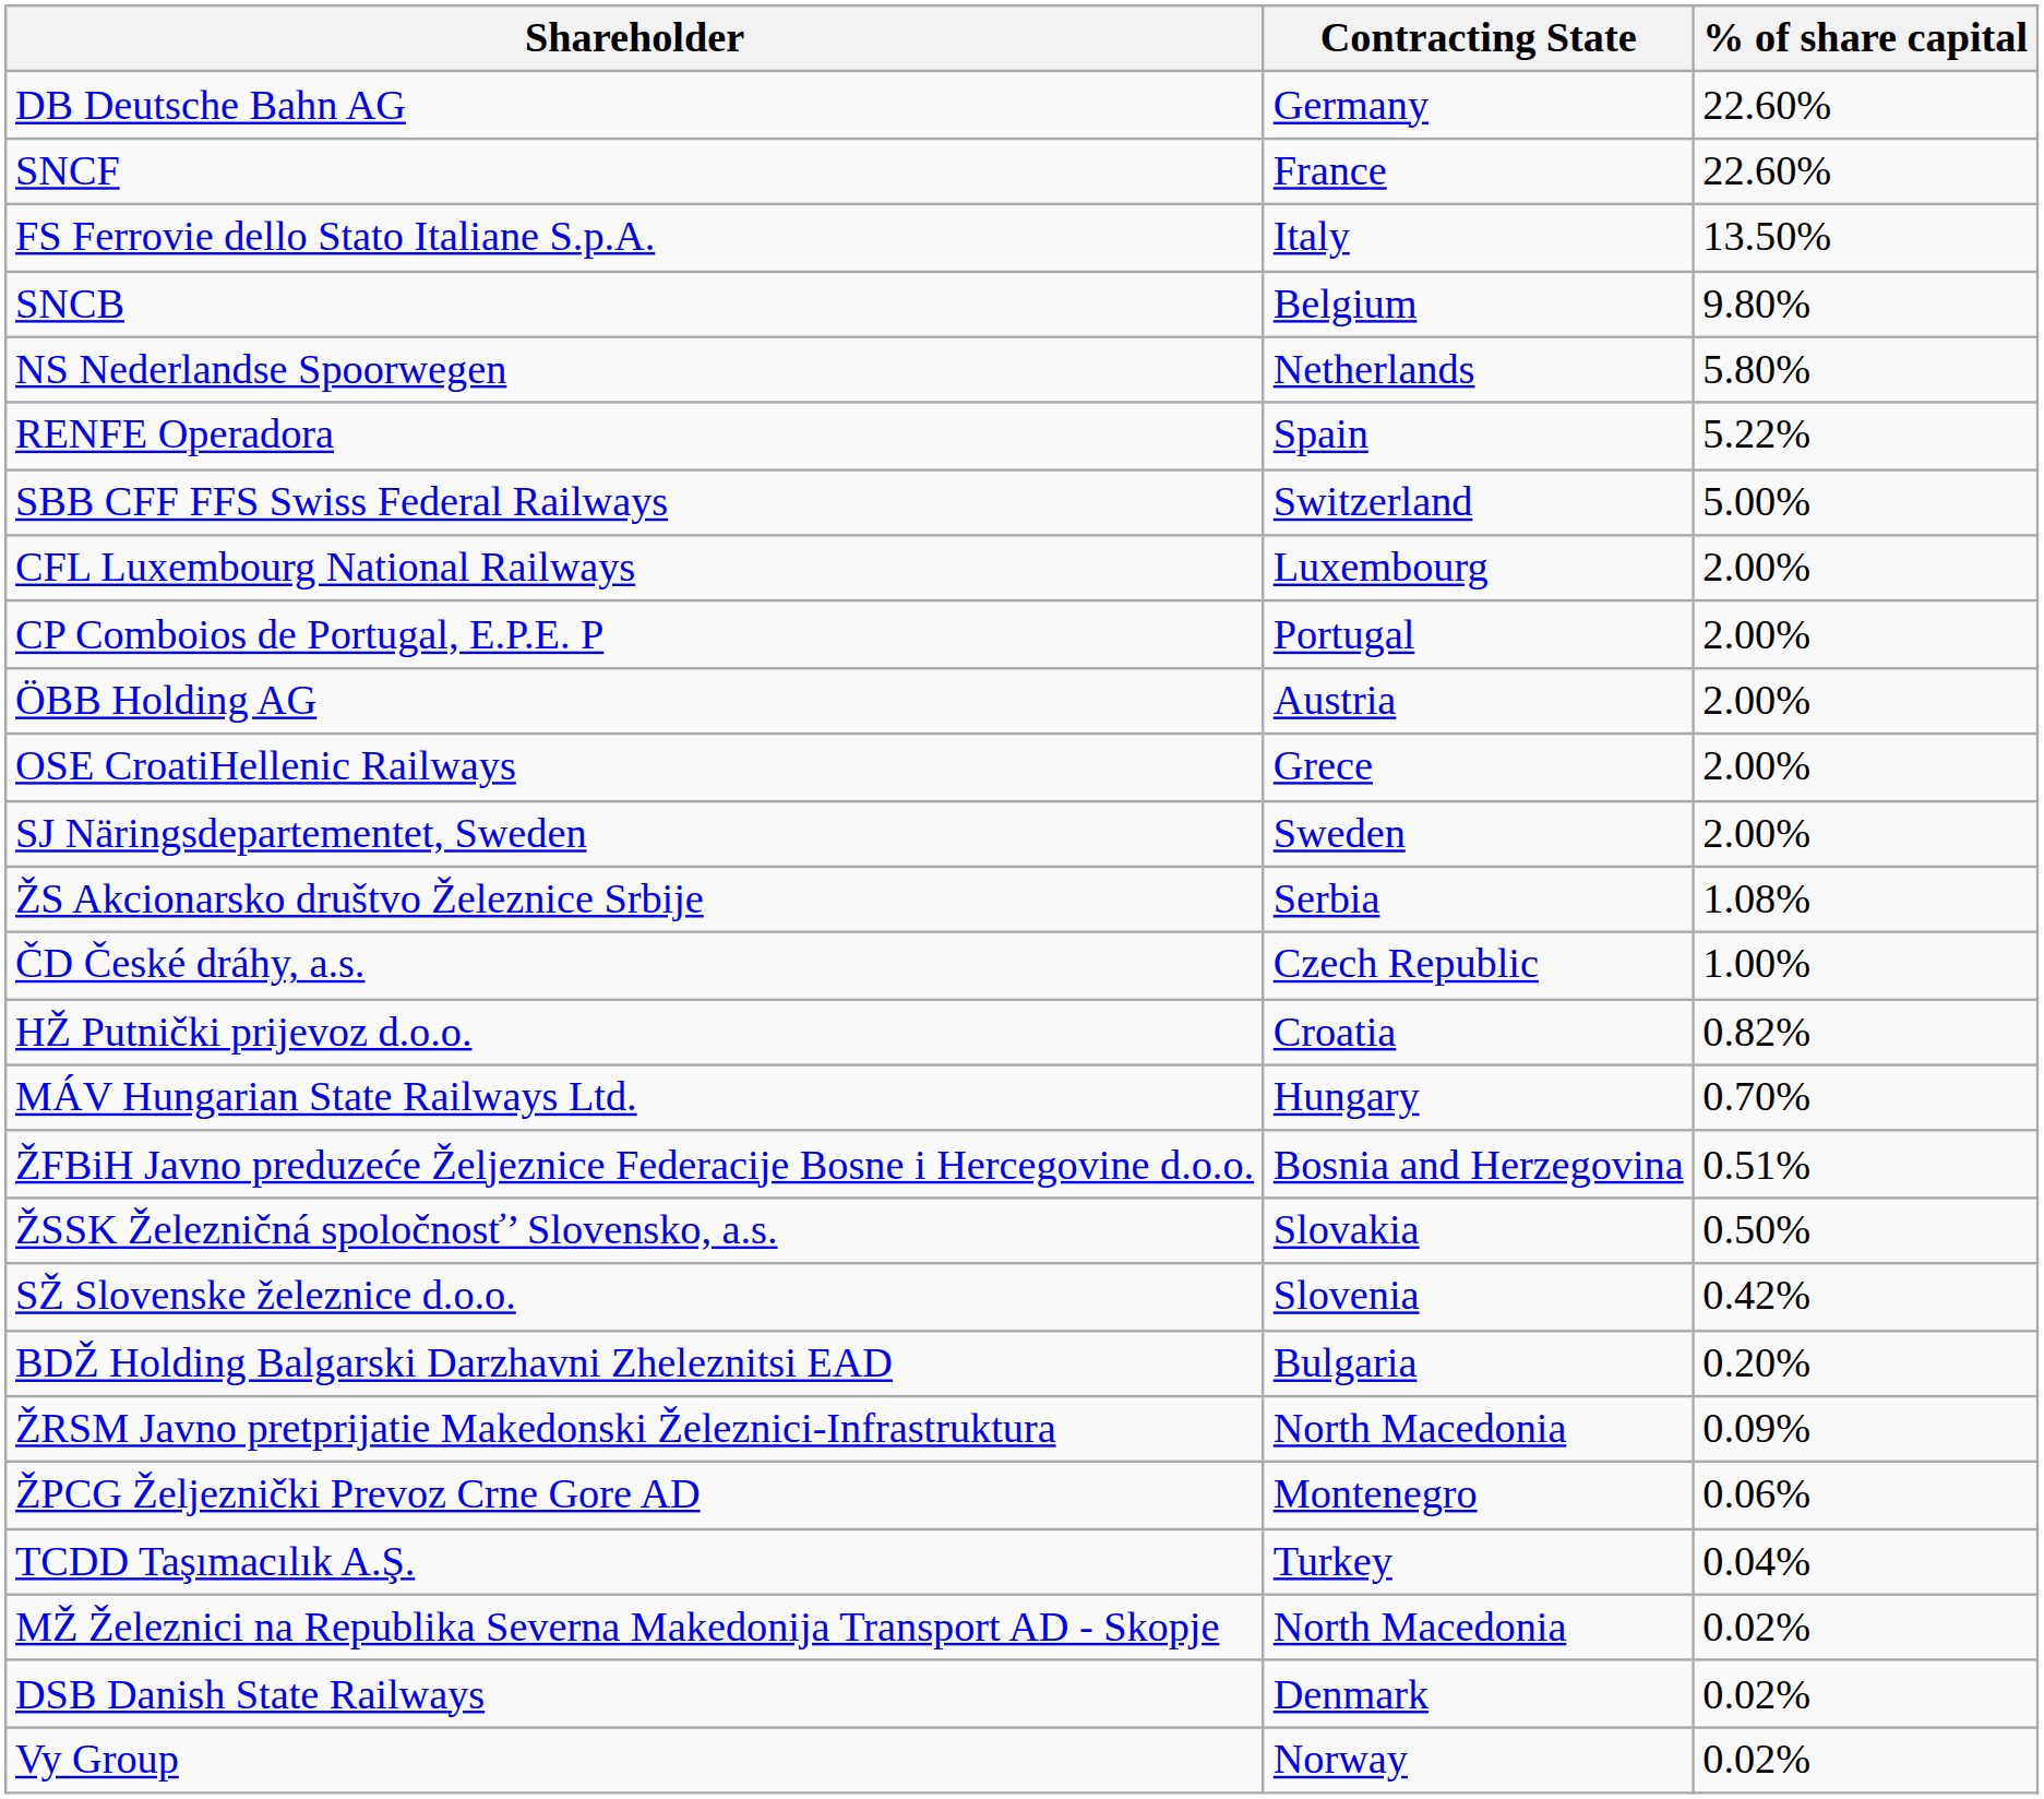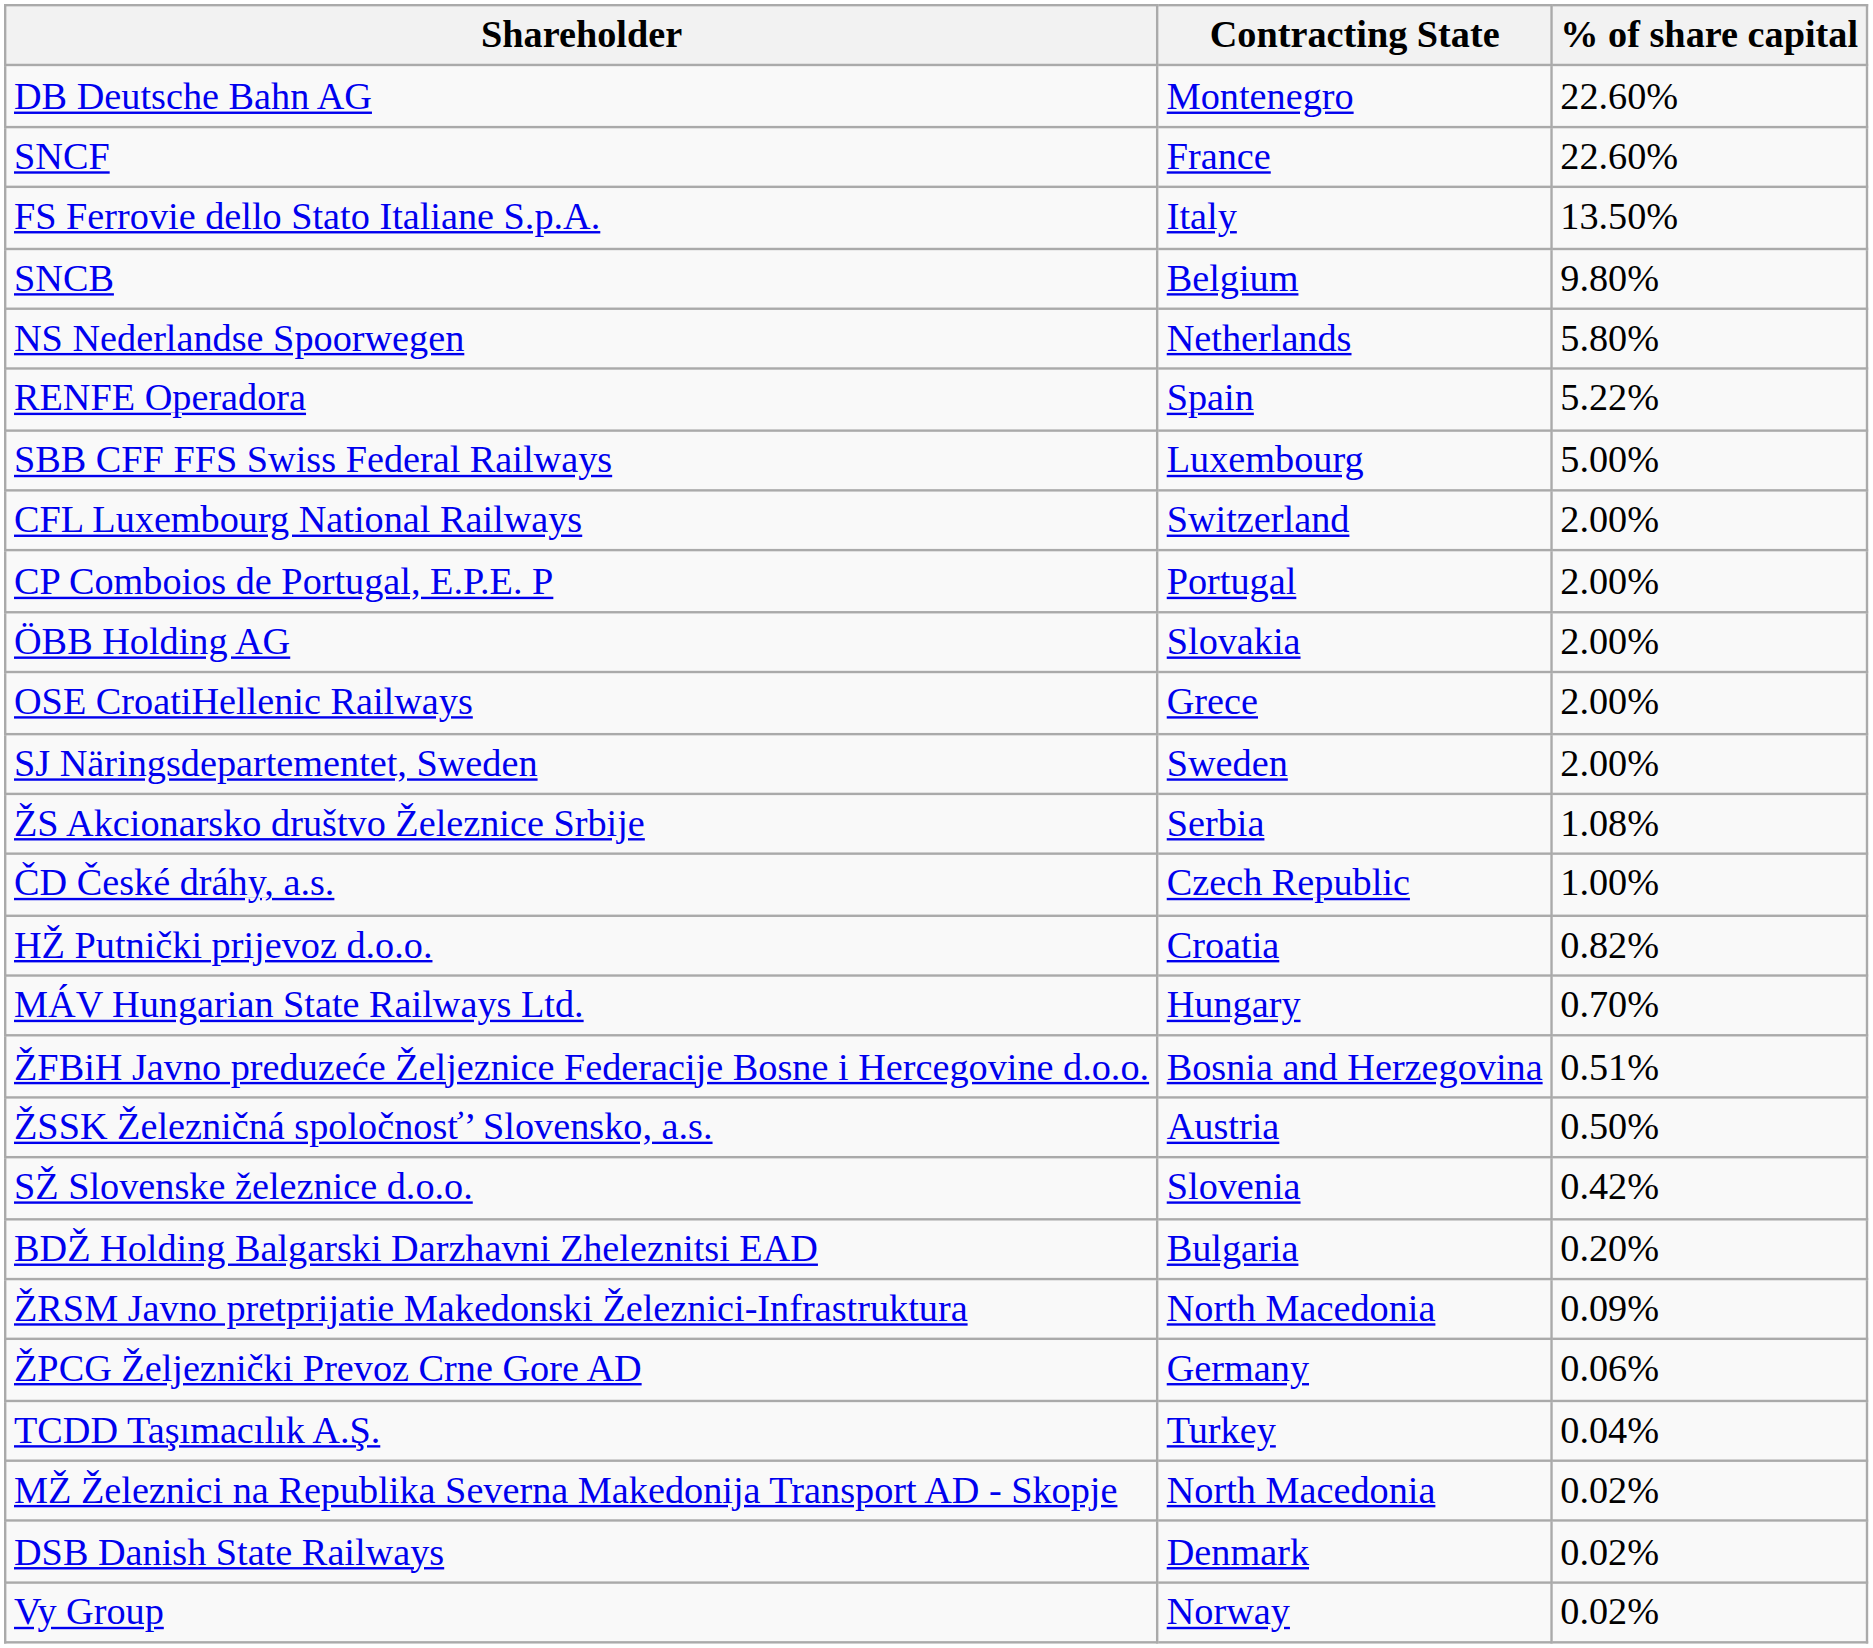 <table class="wikitable sortable">
 <tr>
 <th>Shareholder</th>
 <th>Contracting State</th>
 <th>% of share capital</th>
 </tr>
 <tr>
 <td><a href='#'>DB Deutsche Bahn AG</a></td>
-<td> <a href='#'>Germany</a></td>
+<td> <a href='#'>Montenegro</a></td>
 <td>22.60%</td>
 </tr>
 <tr>
 <td><a href='#'>SNCF</a></td>
 <td> <a href='#'>France</a></td>
 <td>22.60%</td>
 </tr>
 <tr>
 <td><a href='#'>FS Ferrovie dello Stato Italiane S.p.A.</a></td>
 <td> <a href='#'>Italy</a></td>
 <td>13.50%</td>
 </tr>
 <tr>
 <td><a href='#'>SNCB</a></td>
 <td> <a href='#'>Belgium</a></td>
 <td>9.80%</td>
 </tr>
 <tr>
 <td><a href='#'>NS Nederlandse Spoorwegen</a></td>
 <td> <a href='#'>Netherlands</a></td>
 <td>5.80%</td>
 </tr>
 <tr>
 <td><a href='#'>RENFE Operadora</a></td>
 <td> <a href='#'>Spain</a></td>
 <td>5.22%</td>
 </tr>
 <tr>
 <td><a href='#'>SBB CFF FFS Swiss Federal Railways</a></td>
-<td> <a href='#'>Switzerland</a></td>
+<td> <a href='#'>Luxembourg</a></td>
 <td>5.00%</td>
 </tr>
 <tr>
 <td><a href='#'>CFL Luxembourg National Railways</a></td>
-<td> <a href='#'>Luxembourg</a></td>
+<td> <a href='#'>Switzerland</a></td>
 <td>2.00%</td>
 </tr>
 <tr>
 <td><a href='#'>CP Comboios de Portugal, E.P.E. P</a></td>
 <td> <a href='#'>Portugal</a></td>
 <td>2.00%</td>
 </tr>
 <tr>
 <td><a href='#'>ÖBB Holding AG</a></td>
-<td> <a href='#'>Austria</a></td>
+<td> <a href='#'>Slovakia</a></td>
 <td>2.00%</td>
 </tr>
 <tr>
 <td><a href='#'>OSE CroatiHellenic Railways</a></td>
 <td> <a href='#'>Grece</a></td>
 <td>2.00%</td>
 </tr>
 <tr>
 <td><a href='#'>SJ Näringsdepartementet, Sweden</a></td>
 <td> <a href='#'>Sweden</a></td>
 <td>2.00%</td>
 </tr>
 <tr>
 <td><a href='#'>ŽS Akcionarsko društvo Železnice Srbije</a></td>
 <td> <a href='#'>Serbia</a></td>
 <td>1.08%</td>
 </tr>
 <tr>
 <td><a href='#'>ČD České dráhy, a.s.</a></td>
 <td> <a href='#'>Czech Republic</a></td>
 <td>1.00%</td>
 </tr>
 <tr>
 <td><a href='#'>HŽ Putnički prijevoz d.o.o.</a></td>
 <td> <a href='#'>Croatia</a></td>
 <td>0.82%</td>
 </tr>
 <tr>
 <td><a href='#'>MÁV Hungarian State Railways Ltd.</a></td>
 <td> <a href='#'>Hungary</a></td>
 <td>0.70%</td>
 </tr>
 <tr>
 <td><a href='#'>ŽFBiH Javno preduzeće Željeznice Federacije Bosne i Hercegovine d.o.o.</a></td>
 <td> <a href='#'>Bosnia and Herzegovina</a></td>
 <td>0.51%</td>
 </tr>
 <tr>
 <td><a href='#'>ŽSSK Železničná spoločnosť’ Slovensko, a.s.</a></td>
-<td> <a href='#'>Slovakia</a></td>
+<td> <a href='#'>Austria</a></td>
 <td>0.50%</td>
 </tr>
 <tr>
 <td><a href='#'>SŽ Slovenske železnice d.o.o.</a></td>
 <td> <a href='#'>Slovenia</a></td>
 <td>0.42%</td>
 </tr>
 <tr>
 <td><a href='#'>BDŽ Holding Balgarski Darzhavni Zheleznitsi EAD</a></td>
 <td> <a href='#'>Bulgaria</a></td>
 <td>0.20%</td>
 </tr>
 <tr>
 <td><a href='#'>ŽRSM Javno pretprijatie Makedonski Železnici-Infrastruktura</a></td>
 <td> <a href='#'>North Macedonia</a></td>
 <td>0.09%</td>
 </tr>
 <tr>
 <td><a href='#'>ŽPCG Željeznički Prevoz Crne Gore AD</a></td>
-<td> <a href='#'>Montenegro</a></td>
+<td> <a href='#'>Germany</a></td>
 <td>0.06%</td>
 </tr>
 <tr>
 <td><a href='#'>TCDD Taşımacılık A.Ş.</a></td>
 <td> <a href='#'>Turkey</a></td>
 <td>0.04%</td>
 </tr>
 <tr>
 <td><a href='#'>MŽ Železnici na Republika Severna Makedonija Transport AD - Skopje</a></td>
 <td> <a href='#'>North Macedonia</a></td>
 <td>0.02%</td>
 </tr>
 <tr>
 <td><a href='#'>DSB Danish State Railways</a></td>
 <td> <a href='#'>Denmark</a></td>
 <td>0.02%</td>
 </tr>
 <tr>
 <td><a href='#'>Vy Group</a></td>
 <td> <a href='#'>Norway</a></td>
 <td>0.02%</td>
 </tr>
 </table>
